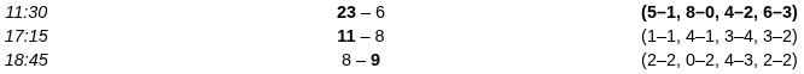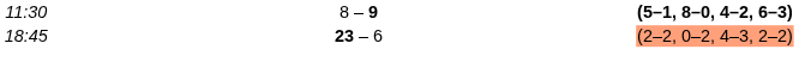 <table style="text-align:center">
 <tr>
 <th width=100></th>
 <th width=200></th>
 <th width=100></th>
 <th width=200></th>
 </tr>
 <tr>
 <td><em>11:30</em></td>
 <td align=right><strong></strong></td>
-<td><strong>23</strong> – 6</td>
+<td>8 – <strong>9</strong></td>
 <td align=left></td>
 <td><strong>(5–1, 8–0, 4–2, 6–3)</strong></td>
 </tr>
 <tr>
-<td><em>17:15</em></td>
-<td align=right><strong></strong></td>
-<td><strong>11</strong> – 8</td>
-<td align=left></td>
-<td>(1–1, 4–1, 3–4, 3–2)</td>
-</tr>
-<tr>
 <td><em>18:45</em></td>
 <td align=right></td>
-<td>8 – <strong>9</strong></td>
+<td><strong>23</strong> – 6</td>
 <td align=left><strong></strong></td>
-<td>(2–2, 0–2, 4–3, 2–2)</td>
+<td style="background: lightsalmon;">(2–2, 0–2, 4–3, 2–2)</td>
 </tr>
 </table>
